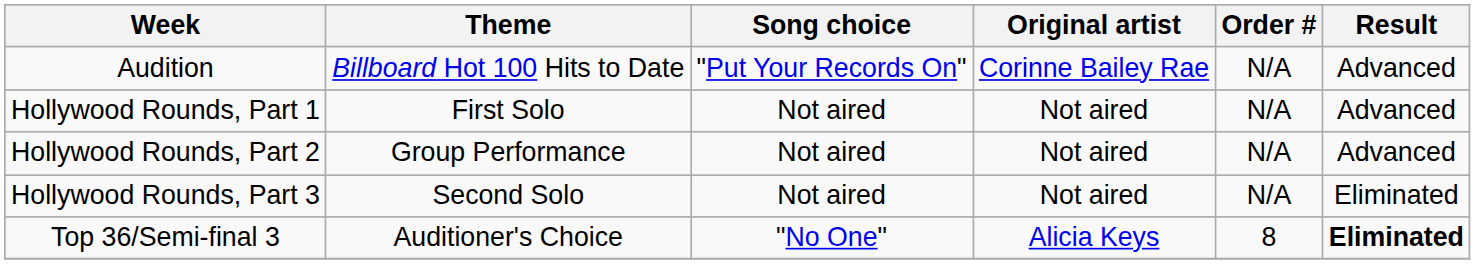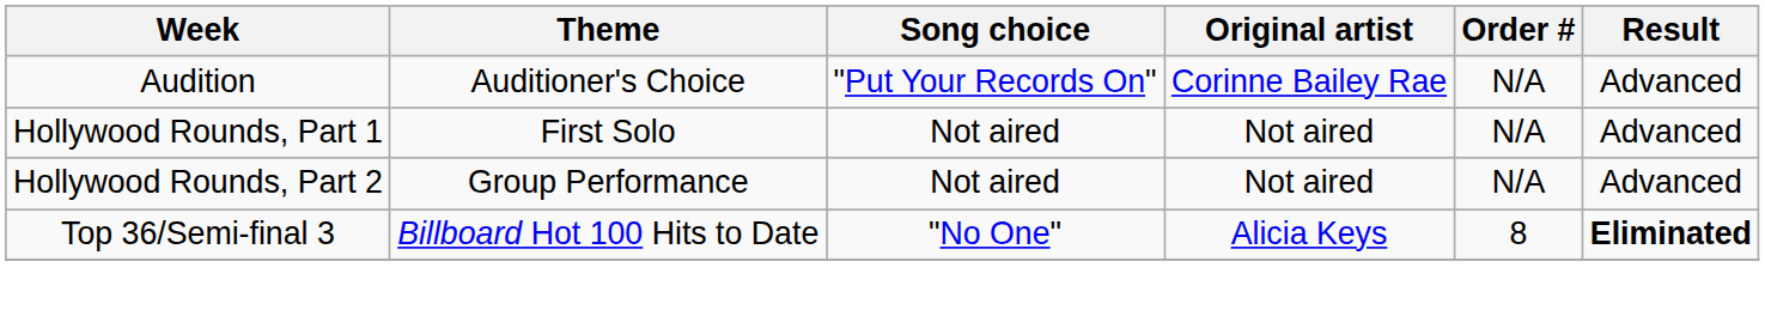 <table class="wikitable" style="text-align:center">
 <tr>
 <th>Week</th>
 <th>Theme</th>
 <th>Song choice</th>
 <th>Original artist</th>
 <th>Order #</th>
 <th>Result</th>
 </tr>
 <tr>
 <td>Audition</td>
-<td><a href='#'><em>Billboard</em> Hot 100</a> Hits to Date</td>
+<td>Auditioner's Choice</td>
 <td>"<a href='#'>Put Your Records On</a>"</td>
 <td><a href='#'>Corinne Bailey Rae</a></td>
 <td>N/A</td>
 <td>Advanced</td>
 </tr>
 <tr>
 <td>Hollywood Rounds, Part 1</td>
 <td>First Solo</td>
 <td>Not aired</td>
 <td>Not aired</td>
 <td>N/A</td>
 <td>Advanced</td>
 </tr>
 <tr>
 <td>Hollywood Rounds, Part 2</td>
 <td>Group Performance</td>
 <td>Not aired</td>
 <td>Not aired</td>
 <td>N/A</td>
 <td>Advanced</td>
 </tr>
 <tr>
-<td>Hollywood Rounds, Part 3</td>
-<td>Second Solo</td>
-<td>Not aired</td>
-<td>Not aired</td>
-<td>N/A</td>
-<td>Eliminated</td>
-</tr>
-<tr>
 <td>Top 36/Semi-final 3</td>
-<td>Auditioner's Choice</td>
+<td><a href='#'><em>Billboard</em> Hot 100</a> Hits to Date</td>
 <td>"<a href='#'>No One</a>"</td>
 <td><a href='#'>Alicia Keys</a></td>
 <td>8</td>
 <td><strong>Eliminated</strong></td>
 </tr>
 <tr>
 </tr>
 </table>
